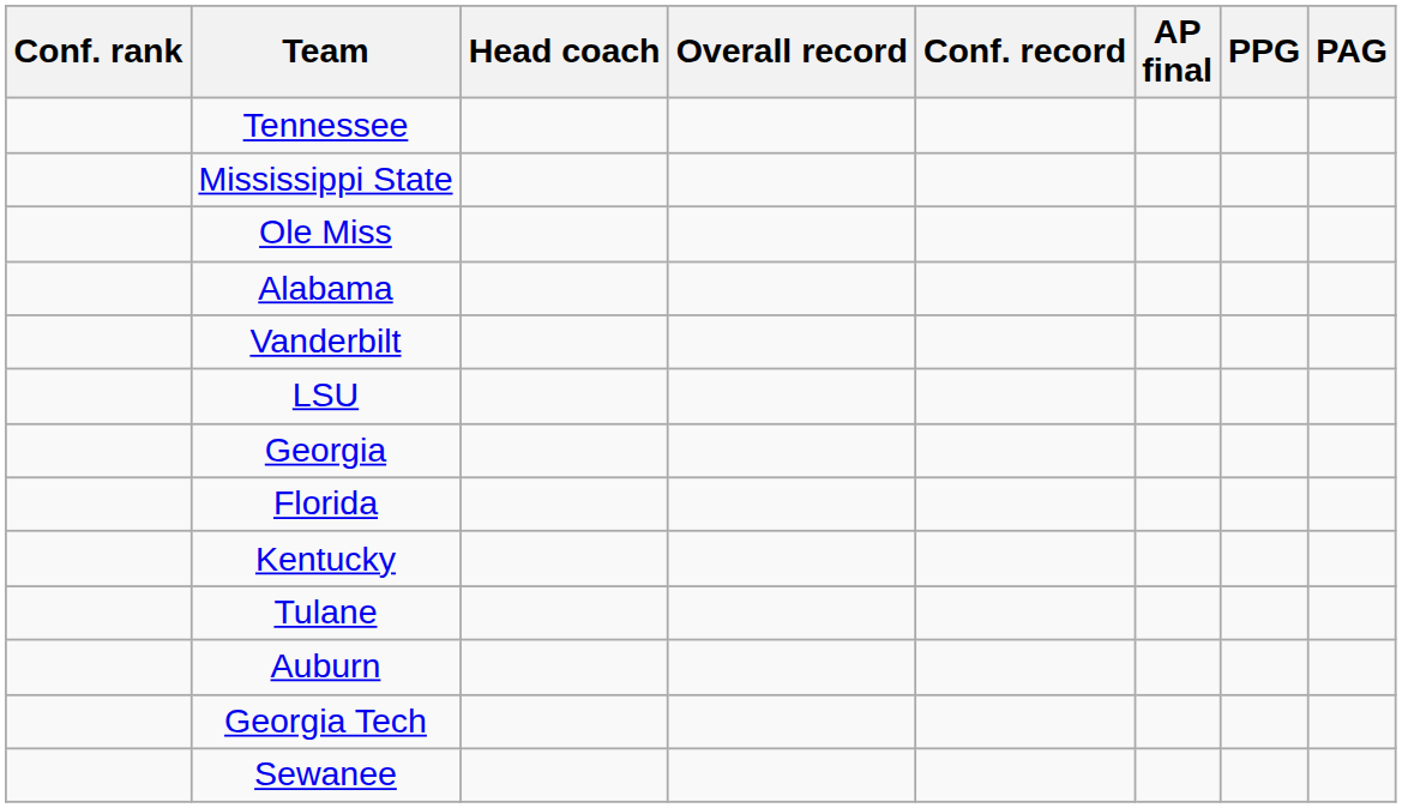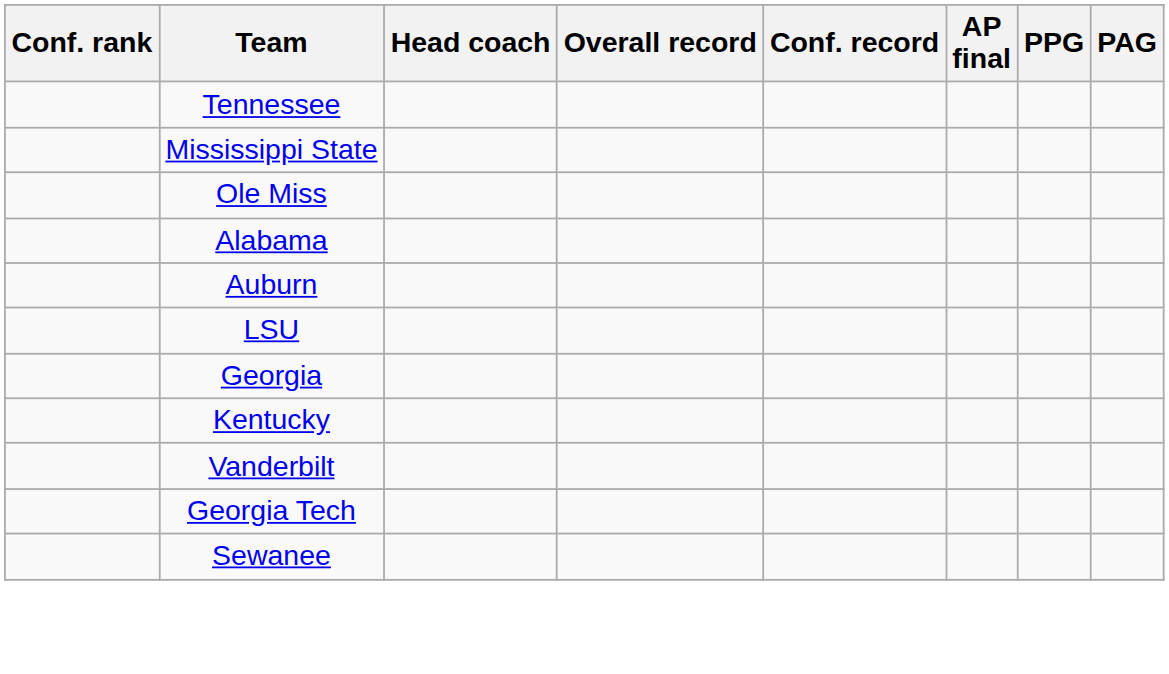 <table class="wikitable sortable" style="text-align:center">
 <tr>
 <th scope="col">Conf. rank</th>
 <th scope="col">Team</th>
 <th scope="col">Head coach</th>
 <th scope="col">Overall record</th>
 <th scope="col">Conf. record</th>
 <th scope="col">AP<br>final</th>
 <th scope="col">PPG</th>
 <th scope="col">PAG</th>
 </tr>
 <tr>
 <td></td>
 <td><a href='#'>Tennessee</a></td>
 <td></td>
 <td></td>
 <td></td>
 <td></td>
 <td></td>
 <td></td>
 </tr>
 <tr>
 <td></td>
 <td><a href='#'>Mississippi State</a></td>
 <td></td>
 <td></td>
 <td></td>
 <td></td>
 <td></td>
 <td></td>
 </tr>
 <tr>
 <td></td>
 <td><a href='#'>Ole Miss</a></td>
 <td></td>
 <td></td>
 <td></td>
 <td></td>
 <td></td>
 <td></td>
 </tr>
 <tr>
 <td></td>
 <td><a href='#'>Alabama</a></td>
 <td></td>
 <td></td>
 <td></td>
 <td></td>
 <td></td>
 <td></td>
 </tr>
 <tr>
 <td></td>
-<td><a href='#'>Vanderbilt</a></td>
+<td><a href='#'>Auburn</a></td>
 <td></td>
 <td></td>
 <td></td>
 <td></td>
 <td></td>
 <td></td>
 </tr>
 <tr>
 <td></td>
 <td><a href='#'>LSU</a></td>
 <td></td>
 <td></td>
 <td></td>
 <td></td>
 <td></td>
 <td></td>
 </tr>
 <tr>
 <td></td>
 <td><a href='#'>Georgia</a></td>
 <td></td>
 <td></td>
 <td></td>
 <td></td>
 <td></td>
 <td></td>
 </tr>
 <tr>
 <td></td>
-<td><a href='#'>Florida</a></td>
-<td></td>
-<td></td>
-<td></td>
-<td></td>
-<td></td>
-<td></td>
-</tr>
-<tr>
-<td></td>
 <td><a href='#'>Kentucky</a></td>
 <td></td>
 <td></td>
 <td></td>
 <td></td>
 <td></td>
 <td></td>
 </tr>
 <tr>
 <td></td>
-<td><a href='#'>Tulane</a></td>
-<td></td>
-<td></td>
-<td></td>
-<td></td>
-<td></td>
-<td></td>
-</tr>
-<tr>
-<td></td>
-<td><a href='#'>Auburn</a></td>
+<td><a href='#'>Vanderbilt</a></td>
 <td></td>
 <td></td>
 <td></td>
 <td></td>
 <td></td>
 <td></td>
 </tr>
 <tr>
 <td></td>
 <td><a href='#'>Georgia Tech</a></td>
 <td></td>
 <td></td>
 <td></td>
 <td></td>
 <td></td>
 <td></td>
 </tr>
 <tr>
 <td></td>
 <td><a href='#'>Sewanee</a></td>
 <td></td>
 <td></td>
 <td></td>
 <td></td>
 <td></td>
 <td></td>
 </tr>
 </table>
